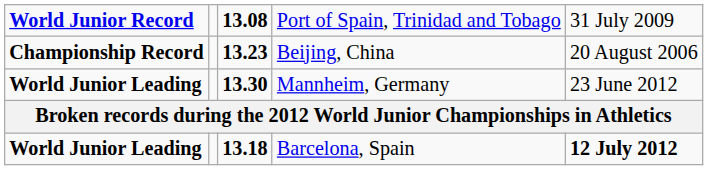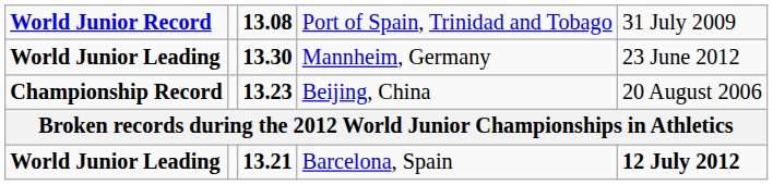 <table class="wikitable">
 <tr>
 <td><strong><a href='#'>World Junior Record</a></strong></td>
 <td></td>
 <td><strong>13.08</strong></td>
 <td><a href='#'>Port of Spain</a>, <a href='#'>Trinidad and Tobago</a></td>
 <td>31 July 2009</td>
 </tr>
 <tr>
+<td><strong>World Junior Leading</strong></td>
+<td></td>
+<td><strong>13.30</strong></td>
+<td><a href='#'>Mannheim</a>, Germany</td>
+<td>23 June 2012</td>
+</tr>
+<tr>
 <td><strong>Championship Record</strong></td>
 <td></td>
 <td><strong>13.23</strong></td>
 <td><a href='#'>Beijing</a>, China</td>
 <td>20 August 2006</td>
 </tr>
 <tr>
-<td><strong>World Junior Leading</strong></td>
-<td></td>
-<td><strong>13.30</strong></td>
-<td><a href='#'>Mannheim</a>, Germany</td>
-<td>23 June 2012</td>
-</tr>
-<tr>
 <th colspan="5">Broken records during the 2012 World Junior Championships in Athletics</th>
 </tr>
 <tr>
 <td><strong>World Junior Leading</strong></td>
 <td></td>
-<td><strong>13.18</strong></td>
+<td><strong>13.21</strong></td>
 <td><a href='#'>Barcelona</a>, Spain</td>
 <td><strong>12 July 2012</strong></td>
 </tr>
 </table>
